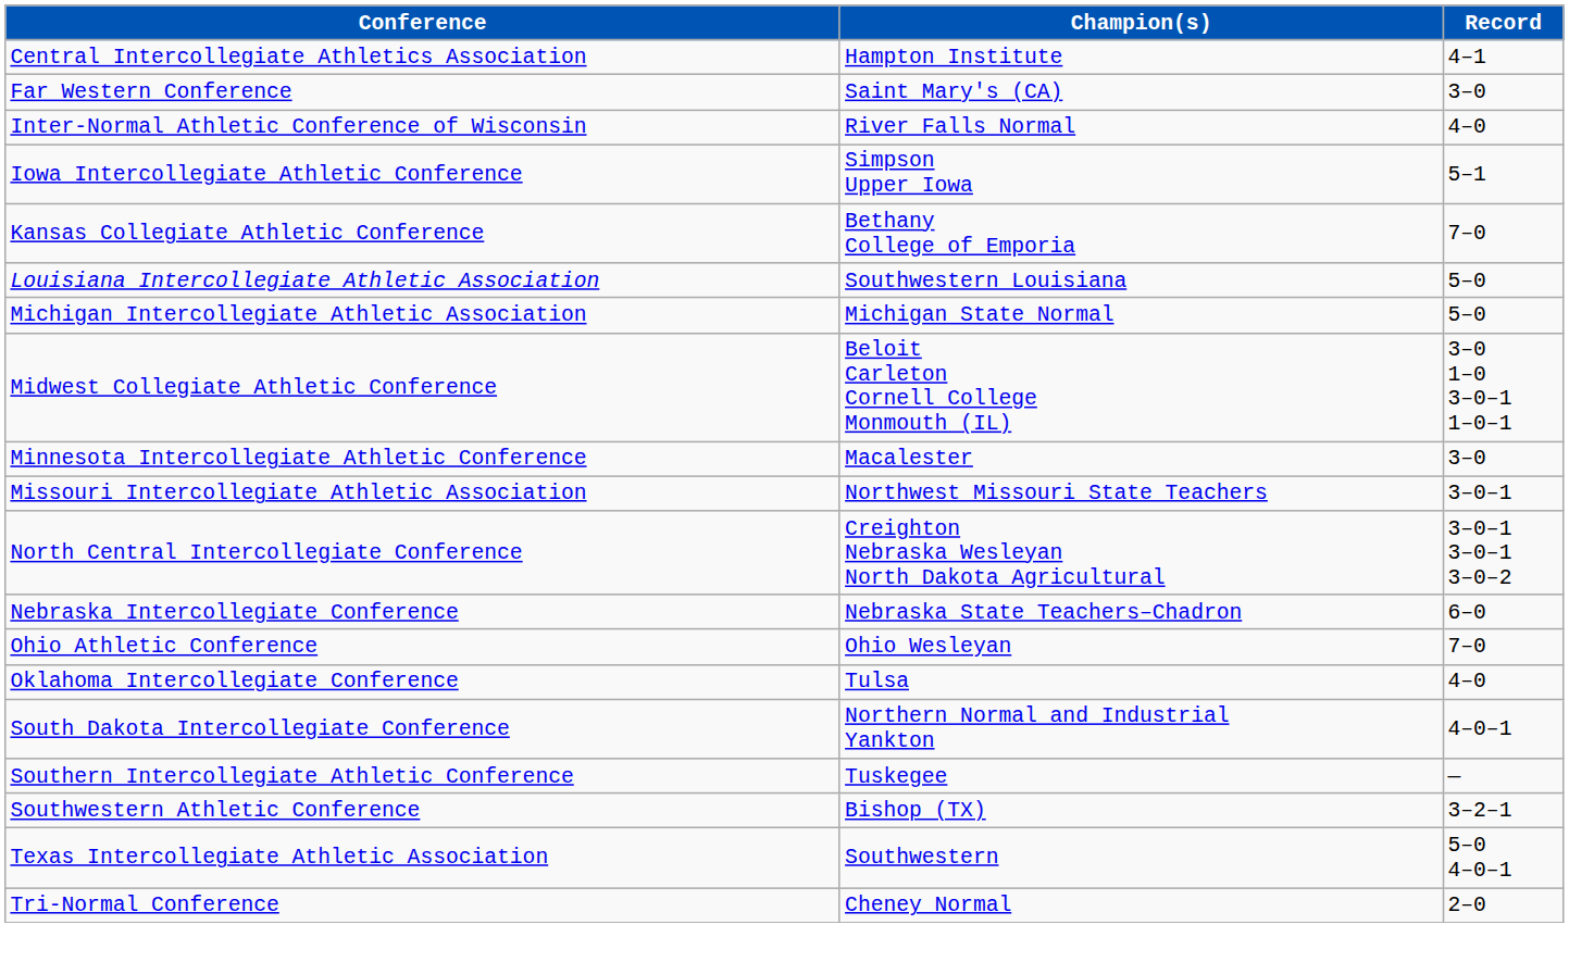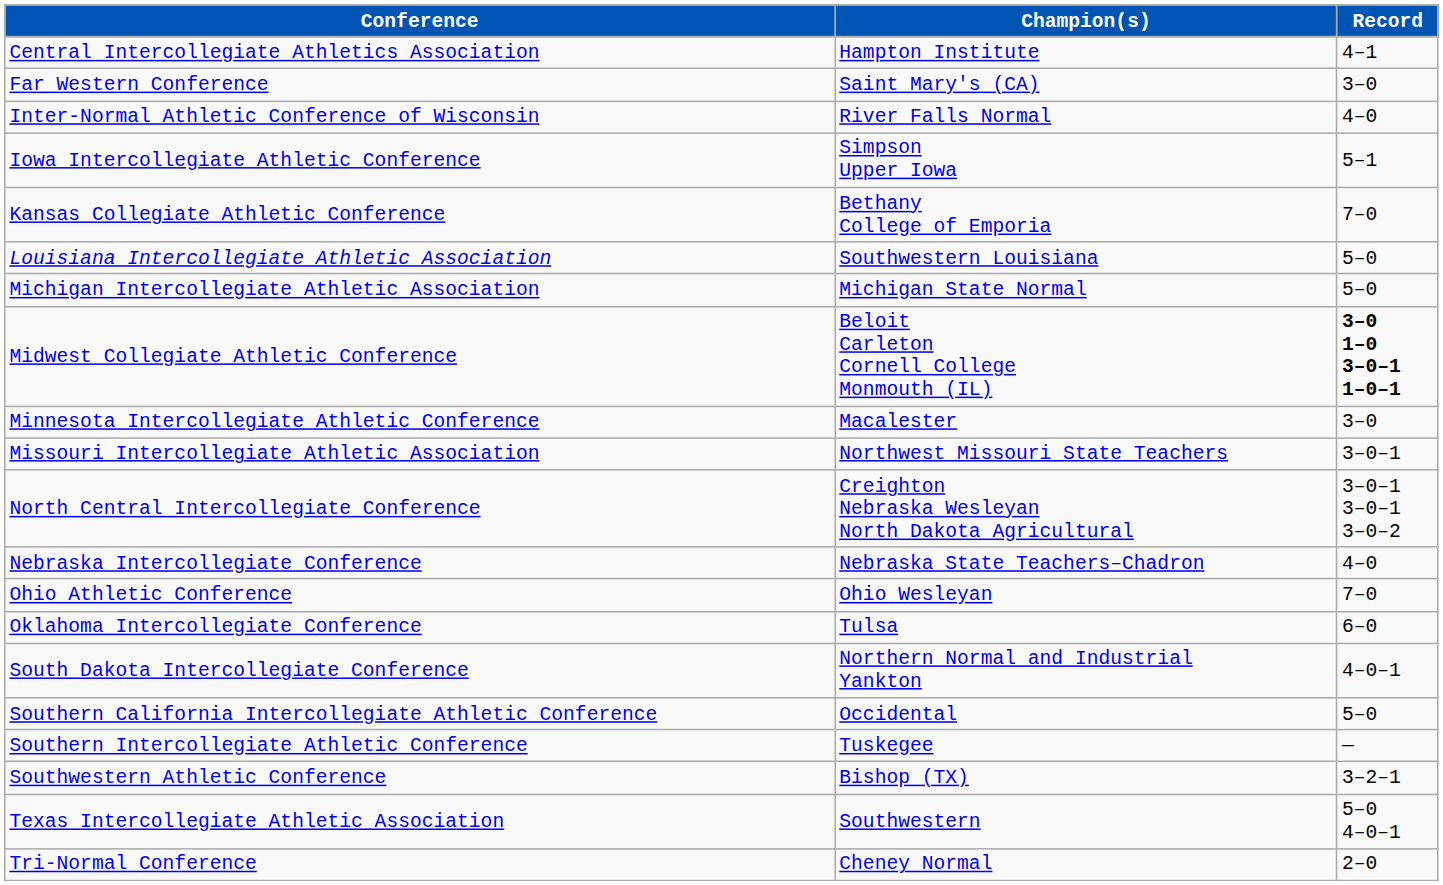 <table class="wikitable" width="60%">
 <tr>
 <th style="background:#0054B3; color:#FFFFFF;">Conference</th>
 <th style="background:#0054B3; color:#FFFFFF;">Champion(s)</th>
 <th style="background:#0054B3; color:#FFFFFF;">Record</th>
 </tr>
 <tr align="left">
 <td><a href='#'>Central Intercollegiate Athletics Association</a></td>
 <td><a href='#'>Hampton Institute</a></td>
 <td>4–1</td>
 </tr>
 <tr align="left">
 <td><a href='#'>Far Western Conference</a></td>
 <td><a href='#'>Saint Mary's (CA)</a></td>
 <td>3–0</td>
 </tr>
 <tr align="left">
 <td><a href='#'>Inter-Normal Athletic Conference of Wisconsin</a></td>
 <td><a href='#'>River Falls Normal</a></td>
 <td>4–0</td>
 </tr>
 <tr align="left">
 <td><a href='#'>Iowa Intercollegiate Athletic Conference</a></td>
 <td><a href='#'>Simpson</a><br><a href='#'>Upper Iowa</a></td>
 <td>5–1</td>
 </tr>
 <tr align="left">
 <td><a href='#'>Kansas Collegiate Athletic Conference</a></td>
 <td><a href='#'>Bethany</a><br><a href='#'>College of Emporia</a></td>
 <td>7–0</td>
 </tr>
 <tr align="left">
 <td><em><a href='#'>Louisiana Intercollegiate Athletic Association</a></em></td>
 <td><a href='#'>Southwestern Louisiana</a></td>
 <td>5–0</td>
 </tr>
 <tr align="left">
 <td><a href='#'>Michigan Intercollegiate Athletic Association</a></td>
 <td><a href='#'>Michigan State Normal</a></td>
 <td>5–0</td>
 </tr>
 <tr align="left">
 <td><a href='#'>Midwest Collegiate Athletic Conference</a></td>
 <td><a href='#'>Beloit</a><br><a href='#'>Carleton</a><br><a href='#'>Cornell College</a><br><a href='#'>Monmouth (IL)</a></td>
-<td>3–0<br>1–0<br>3–0–1<br>1–0–1</td>
+<td><strong>3–0<br>1–0<br>3–0–1<br>1–0–1</strong></td>
 </tr>
 <tr align="left">
 <td><a href='#'>Minnesota Intercollegiate Athletic Conference</a></td>
 <td><a href='#'>Macalester</a></td>
 <td>3–0</td>
 </tr>
 <tr align="left">
 <td><a href='#'>Missouri Intercollegiate Athletic Association</a></td>
 <td><a href='#'>Northwest Missouri State Teachers</a></td>
 <td>3–0–1</td>
 </tr>
 <tr align="left">
 <td><a href='#'>North Central Intercollegiate Conference</a></td>
 <td><a href='#'>Creighton</a><br><a href='#'>Nebraska Wesleyan</a><br><a href='#'>North Dakota Agricultural</a></td>
 <td>3–0–1<br>3–0–1<br>3–0–2</td>
 </tr>
 <tr align="left">
 <td><a href='#'>Nebraska Intercollegiate Conference</a></td>
 <td><a href='#'>Nebraska State Teachers–Chadron</a></td>
-<td>6–0</td>
+<td>4–0</td>
 </tr>
 <tr align="left">
 <td><a href='#'>Ohio Athletic Conference</a></td>
 <td><a href='#'>Ohio Wesleyan</a></td>
 <td>7–0</td>
 </tr>
 <tr align="left">
 <td><a href='#'>Oklahoma Intercollegiate Conference</a></td>
 <td><a href='#'>Tulsa</a></td>
-<td>4–0</td>
+<td>6–0</td>
 </tr>
 <tr align="left">
 <td><a href='#'>South Dakota Intercollegiate Conference</a></td>
 <td><a href='#'>Northern Normal and Industrial</a><br><a href='#'>Yankton</a></td>
 <td>4–0–1</td>
+</tr>
+<tr align="left">
+<td><a href='#'>Southern California Intercollegiate Athletic Conference</a></td>
+<td><a href='#'>Occidental</a></td>
+<td>5–0</td>
 </tr>
 <tr align="left">
 <td><a href='#'>Southern Intercollegiate Athletic Conference</a></td>
 <td><a href='#'>Tuskegee</a></td>
 <td>—</td>
 </tr>
 <tr align="left">
 <td><a href='#'>Southwestern Athletic Conference</a></td>
 <td><a href='#'>Bishop (TX)</a></td>
 <td>3–2–1</td>
 </tr>
 <tr align="left">
 <td><a href='#'>Texas Intercollegiate Athletic Association</a></td>
 <td><a href='#'>Southwestern</a></td>
 <td>5–0<br>4–0–1</td>
 </tr>
 <tr align="left">
 <td><a href='#'>Tri-Normal Conference</a></td>
 <td><a href='#'>Cheney Normal</a></td>
 <td>2–0</td>
 </tr>
 </table>
